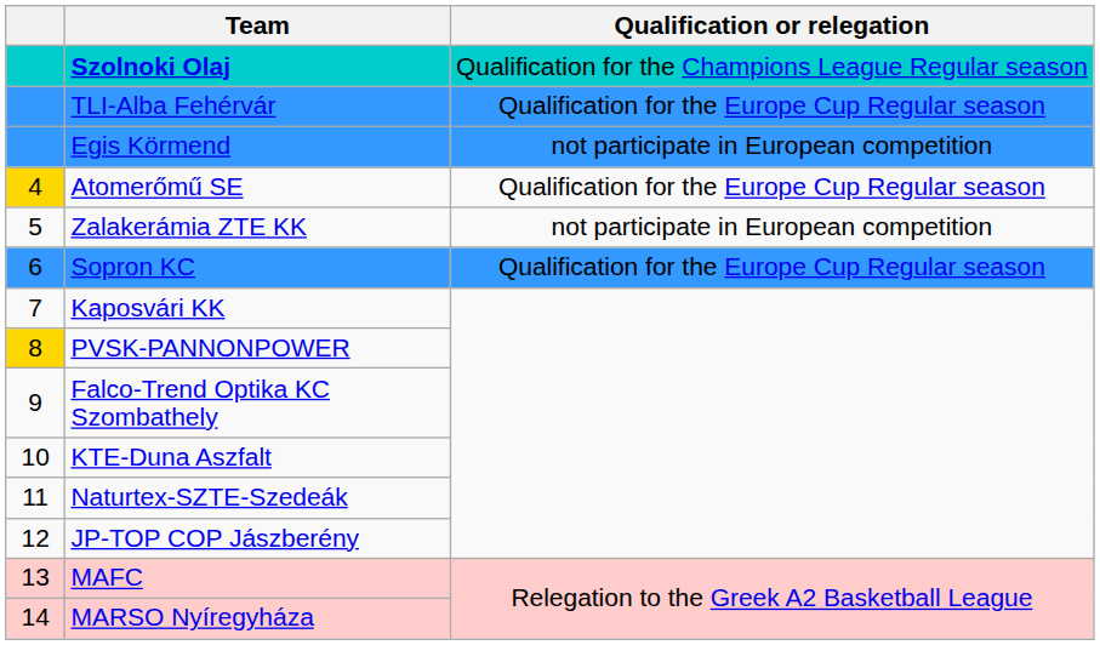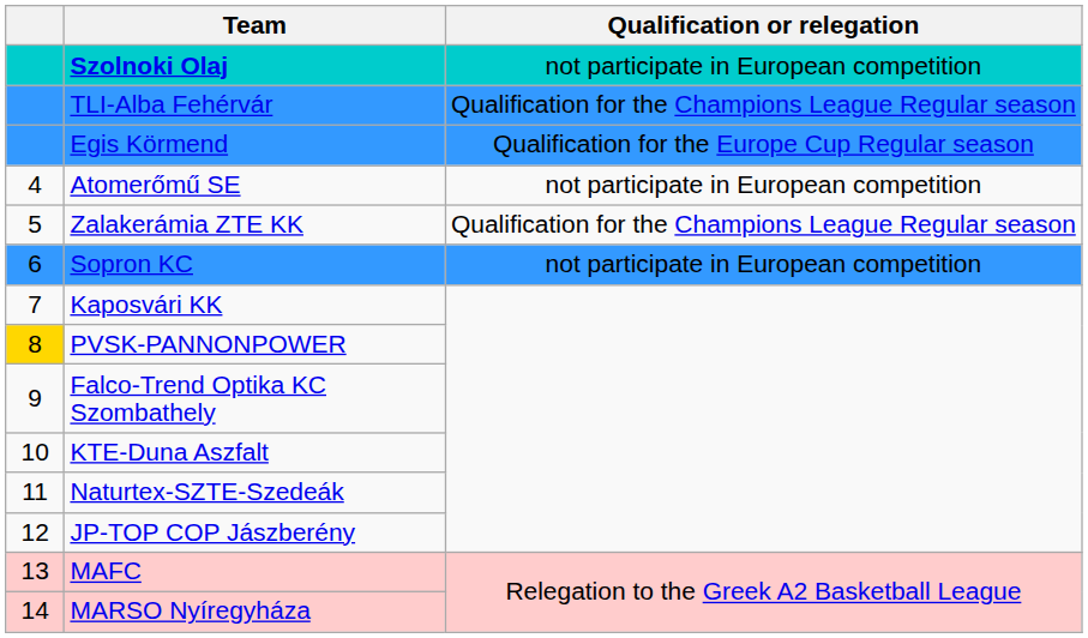 <table class="wikitable" style="text-align: center;">
 <tr>
 <th width=30></th>
 <th width=235>Team</th>
 <th>Qualification or relegation</th>
 </tr>
 <tr bgcolor="00CCCC">
 <td></td>
 <td align=left><strong><a href='#'>Szolnoki Olaj</a></strong></td>
+<td>not participate in European competition</td>
+</tr>
+<tr bgcolor="#3399FF">
+<td></td>
+<td align=left><a href='#'>TLI-Alba Fehérvár</a></td>
 <td>Qualification for the <a href='#'>Champions League Regular season</a></td>
 </tr>
 <tr bgcolor="#3399FF">
 <td></td>
-<td align=left><a href='#'>TLI-Alba Fehérvár</a></td>
+<td align=left><a href='#'>Egis Körmend</a></td>
 <td>Qualification for the <a href='#'>Europe Cup Regular season</a></td>
 </tr>
-<tr bgcolor="#3399FF">
-<td></td>
-<td align=left><a href='#'>Egis Körmend</a></td>
+<tr>
+<td>4</td>
+<td align="left"><a href='#'>Atomerőmű SE</a></td>
 <td>not participate in European competition</td>
-</tr>
-<tr>
-<td style="background: gold;">4</td>
-<td align="left"><a href='#'>Atomerőmű SE</a></td>
-<td>Qualification for the <a href='#'>Europe Cup Regular season</a></td>
 </tr>
 <tr>
 <td>5</td>
 <td align="left"><a href='#'>Zalakerámia ZTE KK</a></td>
-<td>not participate in European competition</td>
+<td>Qualification for the <a href='#'>Champions League Regular season</a></td>
 </tr>
 <tr bgcolor="#3399FF">
 <td>6</td>
 <td align="left"><a href='#'>Sopron KC</a></td>
-<td>Qualification for the <a href='#'>Europe Cup Regular season</a></td>
+<td>not participate in European competition</td>
 </tr>
 <tr>
 <td>7</td>
 <td align="left"><a href='#'>Kaposvári KK</a></td>
 </tr>
 <tr>
 <td style="background: gold;">8</td>
 <td align="left"><a href='#'>PVSK-PANNONPOWER</a></td>
 </tr>
 <tr>
 <td>9</td>
 <td align="left"><a href='#'>Falco-Trend Optika KC Szombathely</a></td>
 </tr>
 <tr>
 <td>10</td>
 <td align="left"><a href='#'>KTE-Duna Aszfalt</a></td>
 </tr>
 <tr>
 <td>11</td>
 <td align="left"><a href='#'>Naturtex-SZTE-Szedeák</a></td>
 </tr>
 <tr>
 <td>12</td>
 <td align="left"><a href='#'>JP-TOP COP Jászberény</a></td>
 </tr>
 <tr bgcolor="FFCCCC">
 <td>13</td>
 <td align="left"><a href='#'>MAFC</a></td>
 <td rowspan=2>Relegation to the <a href='#'>Greek A2 Basketball League</a></td>
 </tr>
 <tr bgcolor="FFCCCC">
 <td>14</td>
 <td align="left"><a href='#'>MARSO Nyíregyháza</a></td>
 </tr>
 </table>
